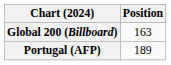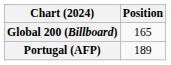 <table class="wikitable plainrowheaders" style="text-align:center">
 <tr>
 <th scope="col">Chart (2024)</th>
 <th scope="col">Position</th>
 </tr>
 <tr>
 <th scope="row">Global 200 (<em>Billboard</em>)</th>
-<td>163</td>
+<td>165</td>
 </tr>
 <tr>
 <th scope="row">Portugal (AFP)</th>
 <td>189</td>
 </tr>
 </table>
